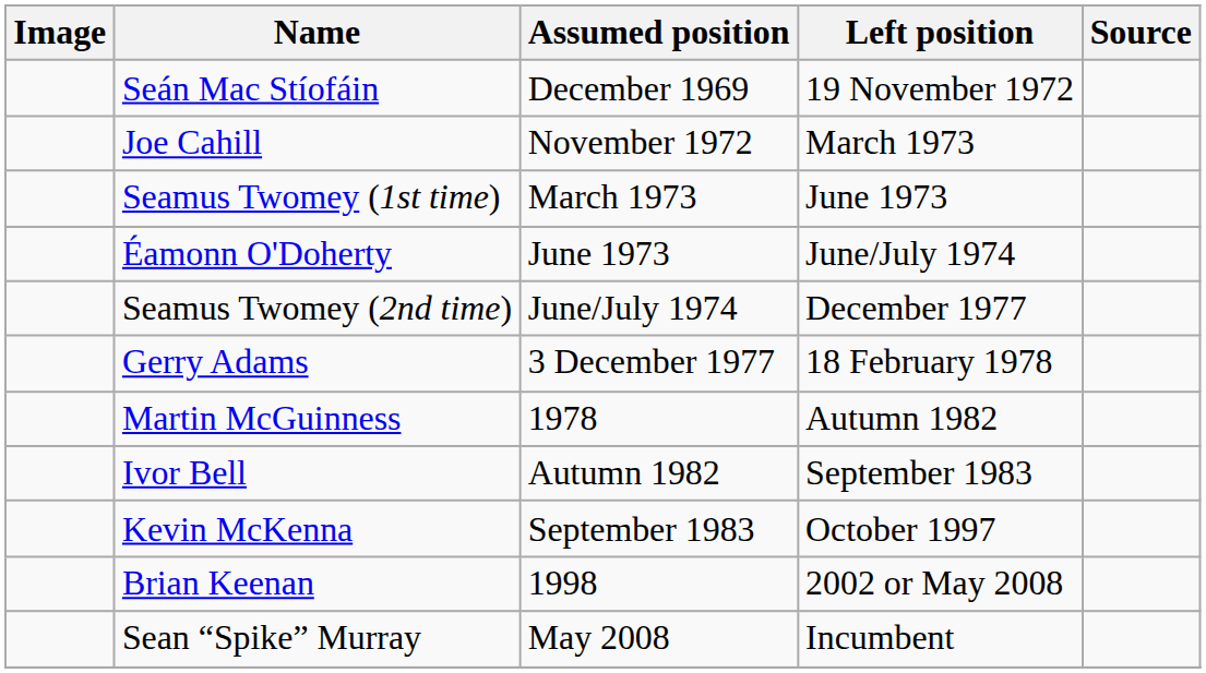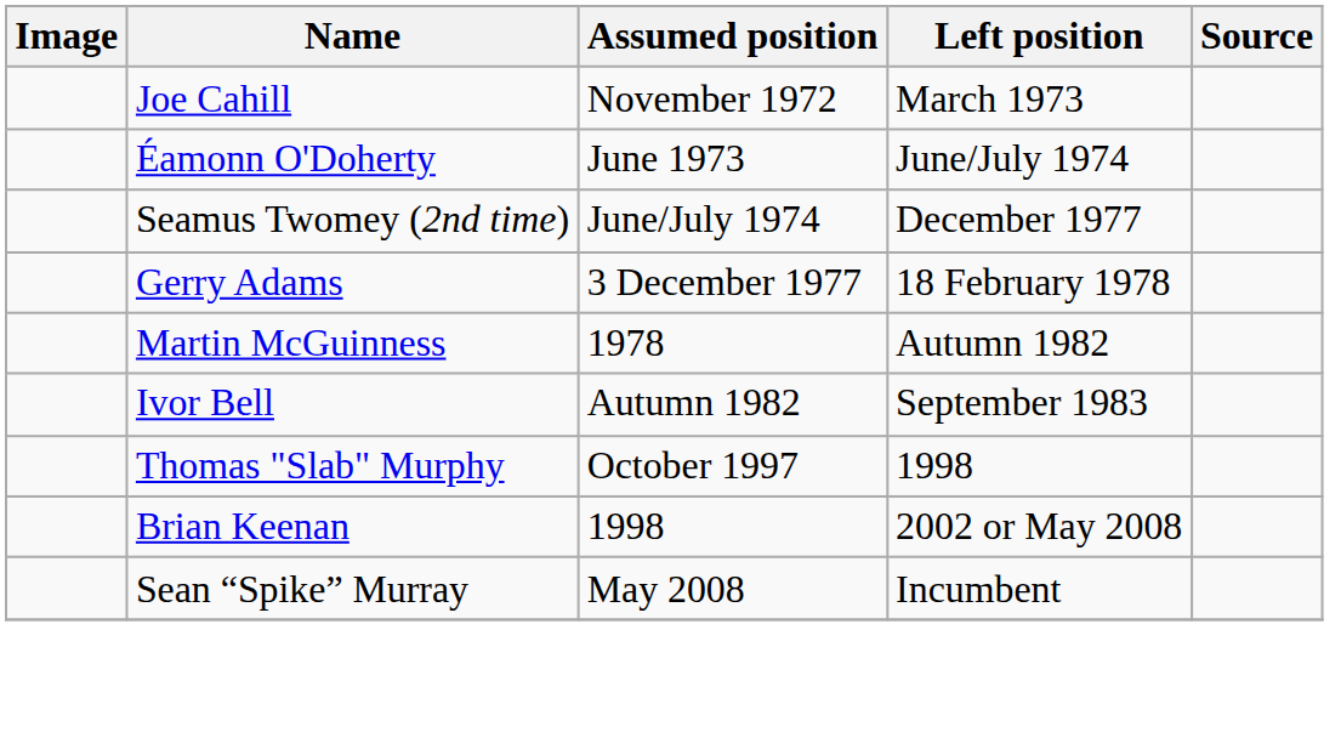 <table class="wikitable">
 <tr>
 <th>Image</th>
 <th>Name</th>
 <th>Assumed position</th>
 <th>Left position</th>
 <th>Source</th>
 </tr>
 <tr>
 <td></td>
-<td><a href='#'>Seán Mac Stíofáin</a></td>
-<td>December 1969</td>
-<td>19 November 1972</td>
-<td></td>
-</tr>
-<tr>
-<td></td>
 <td><a href='#'>Joe Cahill</a></td>
 <td>November 1972</td>
 <td>March 1973</td>
-<td></td>
-</tr>
-<tr>
-<td></td>
-<td><a href='#'>Seamus Twomey</a> (<em>1st time</em>)</td>
-<td>March 1973</td>
-<td>June 1973</td>
 <td></td>
 </tr>
 <tr>
 <td></td>
 <td><a href='#'>Éamonn O'Doherty</a></td>
 <td>June 1973</td>
 <td>June/July 1974</td>
 <td></td>
 </tr>
 <tr>
 <td></td>
 <td>Seamus Twomey (<em>2nd time</em>)</td>
 <td>June/July 1974</td>
 <td>December 1977</td>
 <td></td>
 </tr>
 <tr>
 <td></td>
 <td><a href='#'>Gerry Adams</a></td>
 <td>3 December 1977</td>
 <td>18 February 1978</td>
 <td></td>
 </tr>
 <tr>
 <td></td>
 <td><a href='#'>Martin McGuinness</a></td>
 <td>1978</td>
 <td>Autumn 1982</td>
 <td></td>
 </tr>
 <tr>
 <td></td>
 <td><a href='#'>Ivor Bell</a></td>
 <td>Autumn 1982</td>
 <td>September 1983</td>
 <td></td>
 </tr>
 <tr>
 <td></td>
-<td><a href='#'>Kevin McKenna</a></td>
-<td>September 1983</td>
+<td><a href='#'>Thomas "Slab" Murphy</a></td>
 <td>October 1997</td>
+<td>1998</td>
 <td></td>
 </tr>
 <tr>
 <td></td>
 <td><a href='#'>Brian Keenan</a></td>
 <td>1998</td>
 <td>2002 or May 2008</td>
 <td></td>
 </tr>
 <tr>
 <td></td>
 <td>Sean “Spike” Murray</td>
 <td>May 2008</td>
 <td>Incumbent</td>
 <td></td>
 </tr>
 <tr>
 </tr>
 </table>
